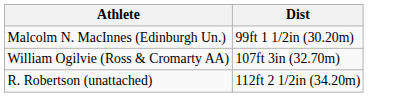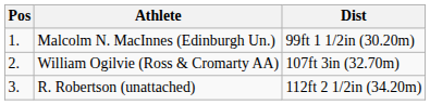 <table class="wikitable">
 <tr>
+<th>Pos</th>
 <th>Athlete</th>
 <th>Dist</th>
 </tr>
 <tr>
+<td>1.</td>
 <td>Malcolm N. MacInnes (Edinburgh Un.)</td>
 <td>99ft 1 1/2in (30.20m)</td>
 </tr>
 <tr>
+<td>2.</td>
 <td>William Ogilvie (Ross & Cromarty AA)</td>
 <td>107ft 3in (32.70m)</td>
 </tr>
 <tr>
+<td>3.</td>
 <td>R. Robertson (unattached)</td>
 <td>112ft 2 1/2in (34.20m)</td>
 </tr>
 </table>
